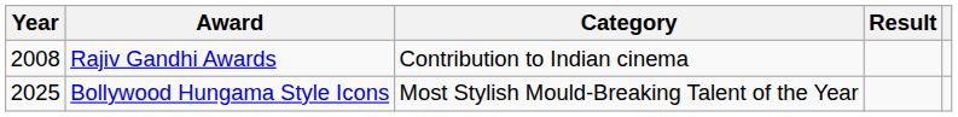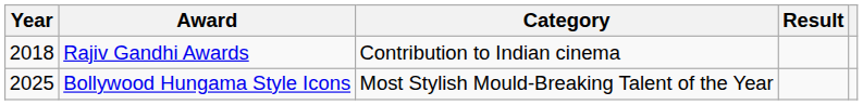 <table class="wikitable plainrowheaders">
 <tr>
 <th>Year</th>
 <th>Award</th>
 <th>Category</th>
 <th>Result</th>
 <th></th>
 </tr>
 <tr>
-<td>2008</td>
+<td>2018</td>
 <td><a href='#'>Rajiv Gandhi Awards</a></td>
 <td>Contribution to Indian cinema</td>
 <td></td>
 <td></td>
 </tr>
 <tr>
 <td>2025</td>
 <td><a href='#'>Bollywood Hungama Style Icons</a></td>
 <td>Most Stylish Mould-Breaking Talent of the Year</td>
 <td></td>
 <td></td>
 </tr>
 </table>
